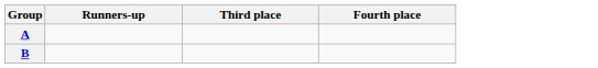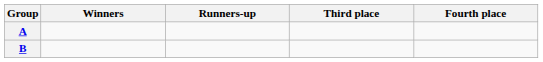 <table class=wikitable>
 <tr>
 <th>Group</th>
+<th width="170">Winners</th>
 <th width="170">Runners-up</th>
 <th width="170">Third place</th>
 <th width="170">Fourth place</th>
 </tr>
 <tr>
 <th><a href='#'>A</a></th>
 <td></td>
 <td></td>
 <td></td>
+<td></td>
 </tr>
 <tr>
 <th><a href='#'>B</a></th>
 <td></td>
 <td></td>
 <td></td>
+<td></td>
 </tr>
 </table>
